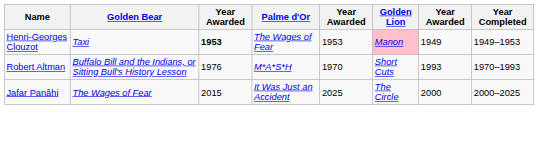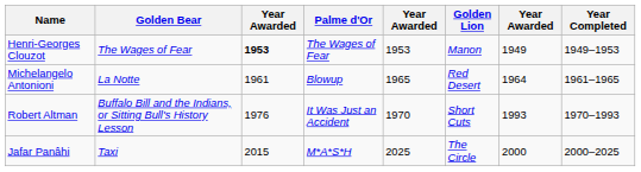 <table class="wikitable plainrowheaders" style="font-size: 95%;">
 <tr>
 <th>Name</th>
 <th><a href='#'>Golden Bear</a></th>
 <th>Year Awarded</th>
 <th><a href='#'>Palme d'Or</a></th>
 <th>Year Awarded</th>
 <th><a href='#'>Golden Lion</a></th>
 <th>Year Awarded</th>
 <th>Year Completed</th>
 </tr>
 <tr>
 <td> <a href='#'>Henri-Georges Clouzot</a></td>
-<td><em><a href='#'>Taxi</a></em></td>
+<td><em><a href='#'>The Wages of Fear</a></em></td>
 <td><strong>1953</strong></td>
 <td><em><a href='#'>The Wages of Fear</a></em></td>
 <td>1953</td>
-<td style="background: pink;"><em><a href='#'>Manon</a></em></td>
+<td><em><a href='#'>Manon</a></em></td>
 <td>1949</td>
 <td>1949–1953<br></td>
+</tr>
+<tr>
+<td> <a href='#'>Michelangelo Antonioni</a></td>
+<td><em><a href='#'>La Notte</a></em></td>
+<td>1961</td>
+<td><em><a href='#'>Blowup</a></em></td>
+<td>1965</td>
+<td><em><a href='#'>Red Desert</a></em></td>
+<td>1964</td>
+<td>1961–1965<br></td>
 </tr>
 <tr>
 <td> <a href='#'>Robert Altman</a></td>
 <td><em><a href='#'>Buffalo Bill and the Indians, or Sitting Bull's History Lesson</a></em></td>
 <td>1976</td>
-<td><em><a href='#'>M*A*S*H</a></em></td>
+<td><em><a href='#'>It Was Just an Accident</a></em></td>
 <td>1970</td>
 <td><em><a href='#'>Short Cuts</a></em></td>
 <td>1993</td>
 <td>1970–1993<br></td>
 </tr>
 <tr>
 <td> <a href='#'>Jafar Panâhi</a></td>
-<td><em><a href='#'>The Wages of Fear</a></em></td>
+<td><em><a href='#'>Taxi</a></em></td>
 <td>2015</td>
-<td><em><a href='#'>It Was Just an Accident</a></em></td>
+<td><em><a href='#'>M*A*S*H</a></em></td>
 <td>2025</td>
 <td><em><a href='#'>The Circle</a></em></td>
 <td>2000</td>
 <td>2000–2025<br></td>
 </tr>
 </table>
